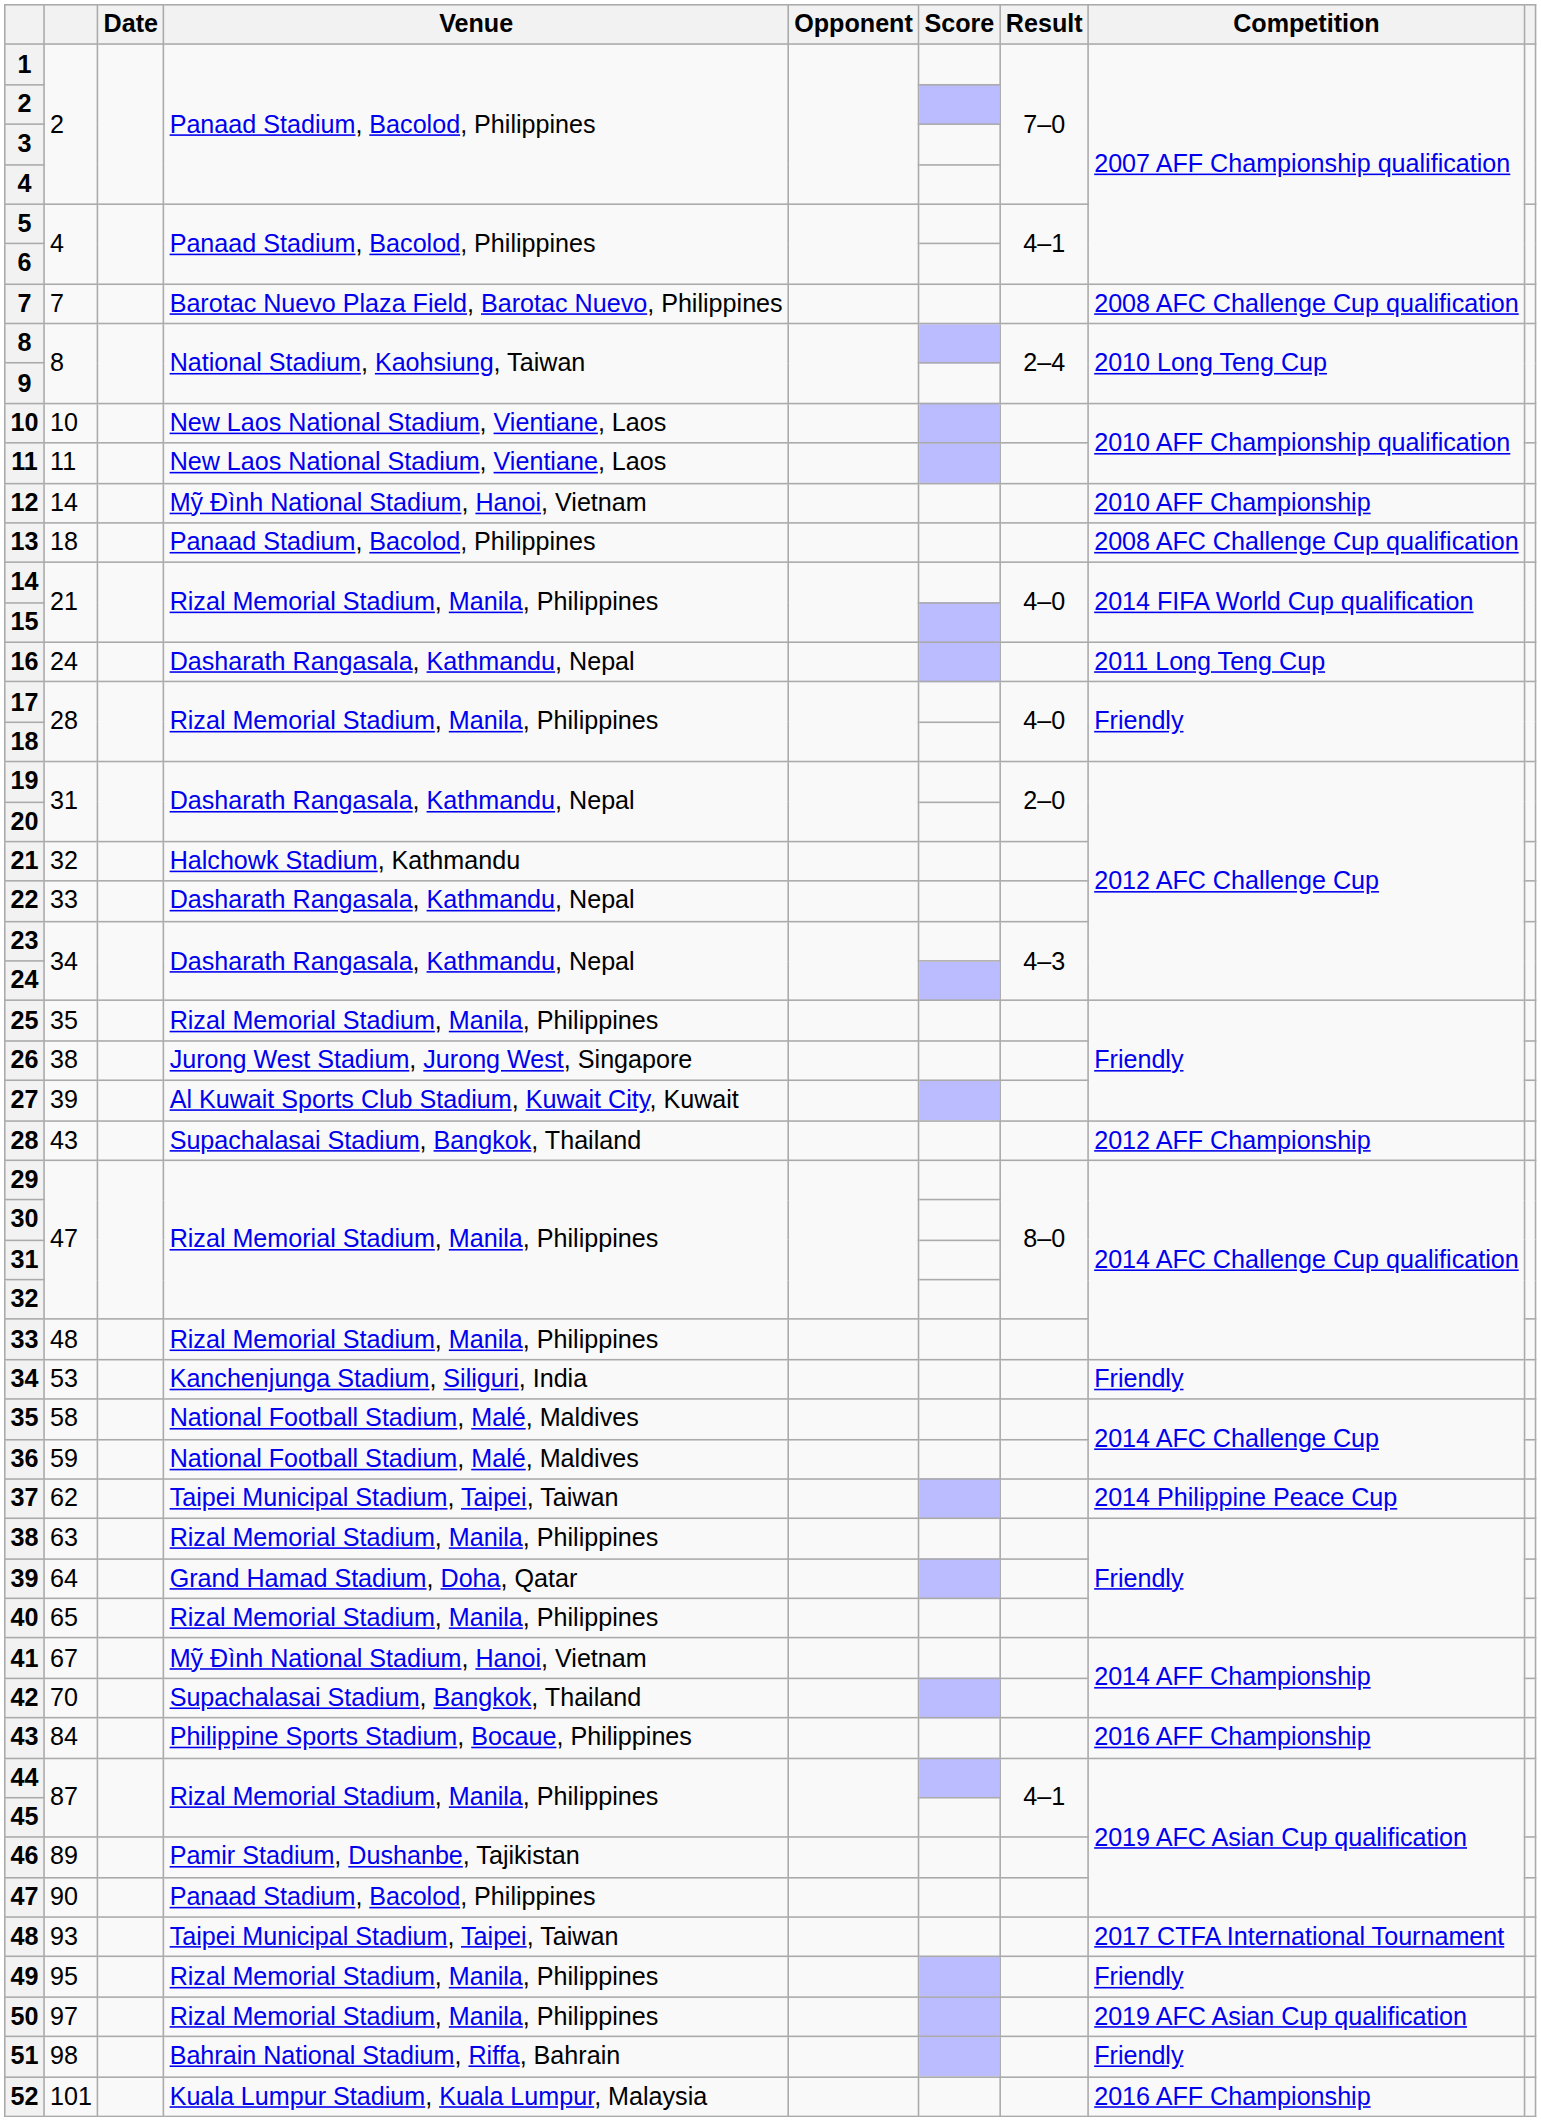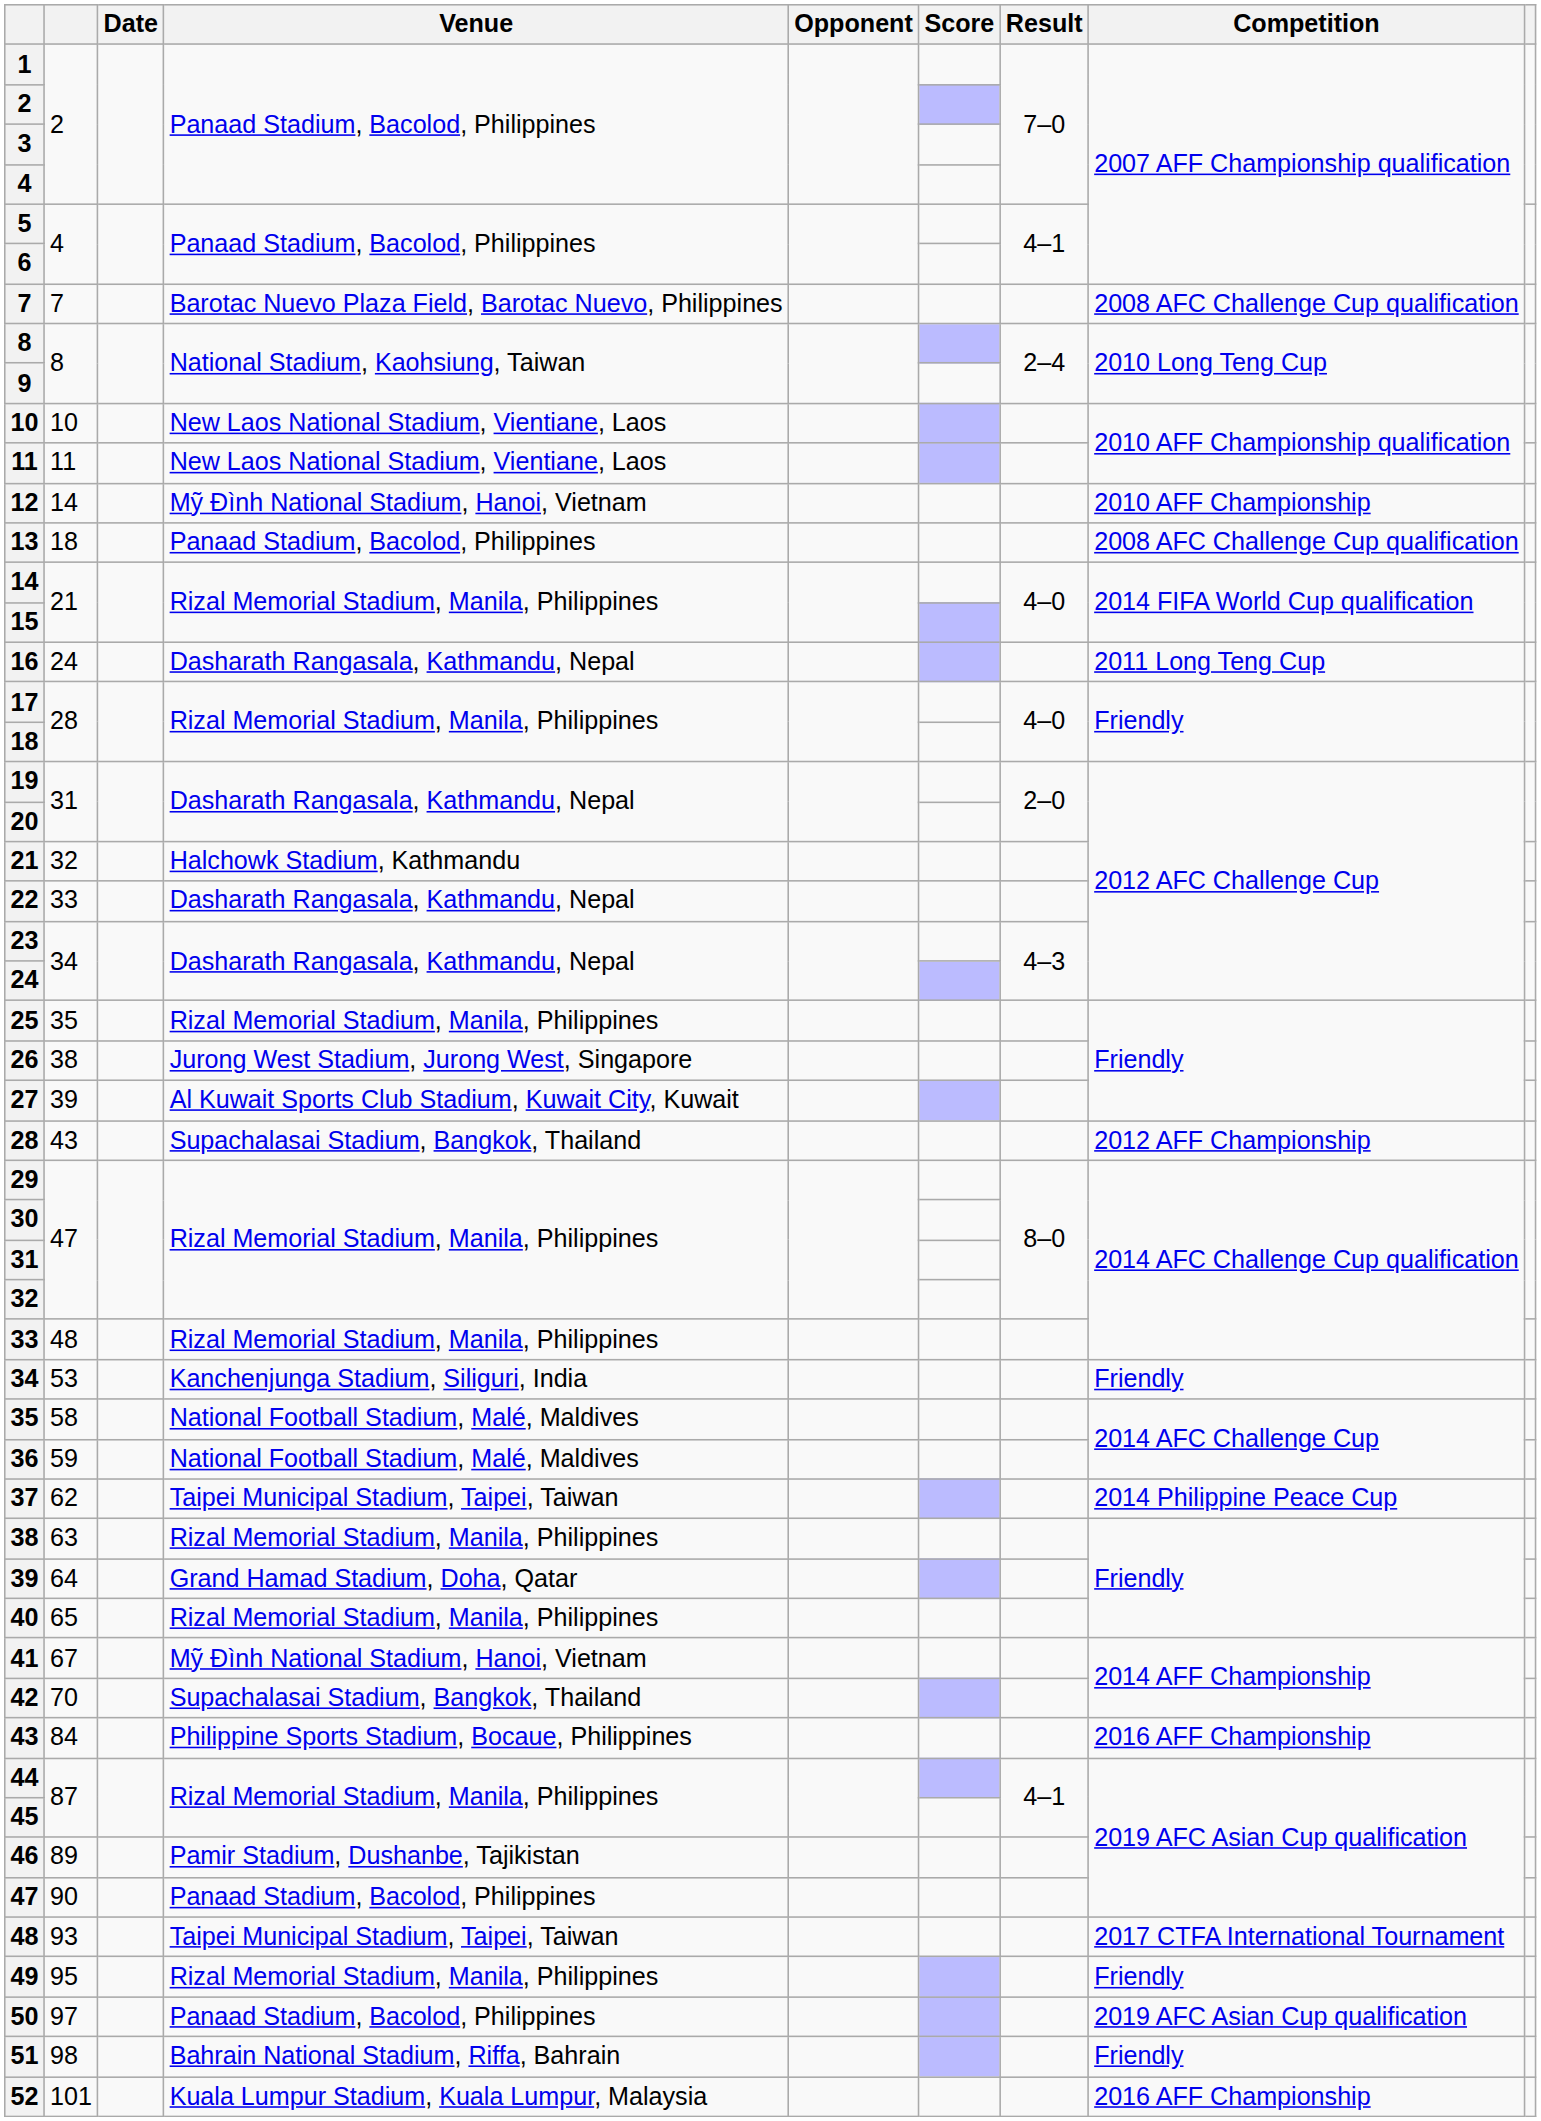 <table class="sortable wikitable plainrowheaders">
 <tr>
 <th scope="col"></th>
 <th scope="col"></th>
 <th scope="col">Date</th>
 <th scope="col">Venue</th>
 <th scope="col">Opponent</th>
 <th scope="col">Score</th>
 <th scope="col">Result</th>
 <th scope="col">Competition</th>
 <th class="unsortable"></th>
 </tr>
 <tr>
 <th scope="row">1</th>
 <td rowspan="4">2</td>
 <td rowspan="4"></td>
 <td rowspan="4"><a href='#'>Panaad Stadium</a>, <a href='#'>Bacolod</a>, Philippines</td>
 <td rowspan="4"></td>
 <td></td>
 <td rowspan="4" style="text-align:center;">7–0</td>
 <td rowspan="6"><a href='#'>2007 AFF Championship qualification</a></td>
 <td rowspan="4" align=center></td>
 </tr>
 <tr>
 <th scope="row">2</th>
 <td style="background: #BBBBFF;"></td>
 </tr>
 <tr>
 <th scope="row">3</th>
 <td></td>
 </tr>
 <tr>
 <th scope="row">4</th>
 <td></td>
 </tr>
 <tr>
 <th scope="row">5</th>
 <td rowspan="2">4</td>
 <td rowspan="2"></td>
 <td rowspan="2"><a href='#'>Panaad Stadium</a>, <a href='#'>Bacolod</a>, Philippines</td>
 <td rowspan="2"></td>
 <td></td>
 <td rowspan=2 style="text-align:center;">4–1</td>
 <td rowspan=2 align=center></td>
 </tr>
 <tr>
 <th scope="row">6</th>
 <td></td>
 </tr>
 <tr>
 <th scope="row">7</th>
 <td>7</td>
 <td></td>
 <td><a href='#'>Barotac Nuevo Plaza Field</a>, <a href='#'>Barotac Nuevo</a>, Philippines</td>
 <td></td>
 <td></td>
 <td></td>
 <td><a href='#'>2008 AFC Challenge Cup qualification</a></td>
 <td align=center></td>
 </tr>
 <tr>
 <th scope="row">8</th>
 <td rowspan="2">8</td>
 <td rowspan="2"></td>
 <td rowspan="2"><a href='#'>National Stadium</a>, <a href='#'>Kaohsiung</a>, Taiwan</td>
 <td rowspan="2"></td>
 <td style="background: #BBBBFF;"></td>
 <td rowspan=2 style="text-align:center;">2–4</td>
 <td rowspan=2><a href='#'>2010 Long Teng Cup</a></td>
 <td rowspan=2 align=center></td>
 </tr>
 <tr>
 <th scope="row">9</th>
 <td></td>
 </tr>
 <tr>
 <th scope="row">10</th>
 <td>10</td>
 <td></td>
 <td><a href='#'>New Laos National Stadium</a>, <a href='#'>Vientiane</a>, Laos</td>
 <td></td>
 <td style="background: #BBBBFF;"></td>
 <td></td>
 <td rowspan=2><a href='#'>2010 AFF Championship qualification</a></td>
 <td align=center></td>
 </tr>
 <tr>
 <th scope="row">11</th>
 <td>11</td>
 <td></td>
 <td><a href='#'>New Laos National Stadium</a>, <a href='#'>Vientiane</a>, Laos</td>
 <td></td>
 <td style="background: #BBBBFF;"></td>
 <td></td>
 <td align=center></td>
 </tr>
 <tr>
 <th scope="row">12</th>
 <td>14</td>
 <td></td>
 <td><a href='#'>Mỹ Đình National Stadium</a>, <a href='#'>Hanoi</a>, Vietnam</td>
 <td></td>
 <td></td>
 <td></td>
 <td><a href='#'>2010 AFF Championship</a></td>
 <td align=center></td>
 </tr>
 <tr>
 <th scope="row">13</th>
 <td>18</td>
 <td></td>
 <td><a href='#'>Panaad Stadium</a>, <a href='#'>Bacolod</a>, Philippines</td>
 <td></td>
 <td></td>
 <td></td>
 <td><a href='#'>2008 AFC Challenge Cup qualification</a></td>
 <td align=center></td>
 </tr>
 <tr>
 <th scope="row">14</th>
 <td rowspan="2">21</td>
 <td rowspan="2"></td>
 <td rowspan="2"><a href='#'>Rizal Memorial Stadium</a>, <a href='#'>Manila</a>, Philippines</td>
 <td rowspan="2"></td>
 <td></td>
 <td rowspan=2 style="text-align:center;">4–0</td>
 <td rowspan=2><a href='#'>2014 FIFA World Cup qualification</a></td>
 <td rowspan=2 align=center></td>
 </tr>
 <tr>
 <th scope="row">15</th>
 <td style="background: #BBBBFF;"></td>
 </tr>
 <tr>
 <th scope="row">16</th>
 <td>24</td>
 <td></td>
 <td><a href='#'>Dasharath Rangasala</a>, <a href='#'>Kathmandu</a>, Nepal</td>
 <td></td>
 <td style="background: #BBBBFF;"></td>
 <td></td>
 <td><a href='#'>2011 Long Teng Cup</a></td>
 <td align=center></td>
 </tr>
 <tr>
 <th scope="row">17</th>
 <td rowspan="2">28</td>
 <td rowspan="2"></td>
 <td rowspan="2"><a href='#'>Rizal Memorial Stadium</a>, <a href='#'>Manila</a>, Philippines</td>
 <td rowspan="2"></td>
 <td></td>
 <td rowspan=2 style="text-align:center;">4–0</td>
 <td rowspan=2><a href='#'>Friendly</a></td>
 <td rowspan=2 align=center></td>
 </tr>
 <tr>
 <th scope="row">18</th>
 <td></td>
 </tr>
 <tr>
 <th scope="row">19</th>
 <td rowspan="2">31</td>
 <td rowspan="2"></td>
 <td rowspan="2"><a href='#'>Dasharath Rangasala</a>, <a href='#'>Kathmandu</a>, Nepal</td>
 <td rowspan="2"></td>
 <td></td>
 <td rowspan=2 style="text-align:center;">2–0</td>
 <td rowspan=6><a href='#'>2012 AFC Challenge Cup</a></td>
 <td rowspan=2 align=center></td>
 </tr>
 <tr>
 <th scope="row">20</th>
 <td></td>
 </tr>
 <tr>
 <th scope="row">21</th>
 <td>32</td>
 <td></td>
 <td><a href='#'>Halchowk Stadium</a>, Kathmandu</td>
 <td></td>
 <td></td>
 <td></td>
 <td align=center></td>
 </tr>
 <tr>
 <th scope="row">22</th>
 <td>33</td>
 <td></td>
 <td><a href='#'>Dasharath Rangasala</a>, <a href='#'>Kathmandu</a>, Nepal</td>
 <td></td>
 <td></td>
 <td></td>
 <td align=center></td>
 </tr>
 <tr>
 <th scope="row">23</th>
 <td rowspan="2">34</td>
 <td rowspan="2"></td>
 <td rowspan="2"><a href='#'>Dasharath Rangasala</a>, <a href='#'>Kathmandu</a>, Nepal</td>
 <td rowspan="2"></td>
 <td></td>
 <td rowspan=2 style="text-align:center;">4–3</td>
 <td rowspan=2 align=center></td>
 </tr>
 <tr>
 <th scope="row">24</th>
 <td style="background: #BBBBFF;"></td>
 </tr>
 <tr>
 <th scope="row">25</th>
 <td>35</td>
 <td></td>
 <td><a href='#'>Rizal Memorial Stadium</a>, <a href='#'>Manila</a>, Philippines</td>
 <td></td>
 <td></td>
 <td></td>
 <td rowspan=3><a href='#'>Friendly</a></td>
 <td align=center></td>
 </tr>
 <tr>
 <th scope="row">26</th>
 <td>38</td>
 <td></td>
 <td><a href='#'>Jurong West Stadium</a>, <a href='#'>Jurong West</a>, Singapore</td>
 <td></td>
 <td></td>
 <td></td>
 <td align=center></td>
 </tr>
 <tr>
 <th scope="row">27</th>
 <td>39</td>
 <td></td>
 <td><a href='#'>Al Kuwait Sports Club Stadium</a>, <a href='#'>Kuwait City</a>, Kuwait</td>
 <td></td>
 <td style="background: #BBBBFF;"></td>
 <td></td>
 <td align=center></td>
 </tr>
 <tr>
 <th scope="row">28</th>
 <td>43</td>
 <td></td>
 <td><a href='#'>Supachalasai Stadium</a>, <a href='#'>Bangkok</a>, Thailand</td>
 <td></td>
 <td></td>
 <td></td>
 <td><a href='#'>2012 AFF Championship</a></td>
 <td align=center></td>
 </tr>
 <tr>
 <th scope="row">29</th>
 <td rowspan="4">47</td>
 <td rowspan="4"></td>
 <td rowspan="4"><a href='#'>Rizal Memorial Stadium</a>, <a href='#'>Manila</a>, Philippines</td>
 <td rowspan="4"></td>
 <td></td>
 <td rowspan=4 style="text-align:center;">8–0</td>
 <td rowspan=5><a href='#'>2014 AFC Challenge Cup qualification</a></td>
 <td rowspan=4 align=center></td>
 </tr>
 <tr>
 <th scope="row">30</th>
 <td></td>
 </tr>
 <tr>
 <th scope="row">31</th>
 <td></td>
 </tr>
 <tr>
 <th scope="row">32</th>
 <td></td>
 </tr>
 <tr>
 <th scope="row">33</th>
 <td>48</td>
 <td></td>
 <td><a href='#'>Rizal Memorial Stadium</a>, <a href='#'>Manila</a>, Philippines</td>
 <td></td>
 <td></td>
 <td></td>
 <td align=center></td>
 </tr>
 <tr>
 <th scope="row">34</th>
 <td>53</td>
 <td></td>
 <td><a href='#'>Kanchenjunga Stadium</a>, <a href='#'>Siliguri</a>, India</td>
 <td></td>
 <td></td>
 <td></td>
 <td><a href='#'>Friendly</a></td>
 <td align=center></td>
 </tr>
 <tr>
 <th scope="row">35</th>
 <td>58</td>
 <td></td>
 <td><a href='#'>National Football Stadium</a>, <a href='#'>Malé</a>, Maldives</td>
 <td></td>
 <td></td>
 <td></td>
 <td rowspan=2><a href='#'>2014 AFC Challenge Cup</a></td>
 <td align=center></td>
 </tr>
 <tr>
 <th scope="row">36</th>
 <td>59</td>
 <td></td>
 <td><a href='#'>National Football Stadium</a>, <a href='#'>Malé</a>, Maldives</td>
 <td></td>
 <td></td>
 <td></td>
 <td align=center></td>
 </tr>
 <tr>
 <th scope="row">37</th>
 <td>62</td>
 <td></td>
 <td><a href='#'>Taipei Municipal Stadium</a>, <a href='#'>Taipei</a>, Taiwan</td>
 <td></td>
 <td style="background: #BBBBFF;"></td>
 <td></td>
 <td><a href='#'>2014 Philippine Peace Cup</a></td>
 <td align=center></td>
 </tr>
 <tr>
 <th scope="row">38</th>
 <td>63</td>
 <td></td>
 <td><a href='#'>Rizal Memorial Stadium</a>, <a href='#'>Manila</a>, Philippines</td>
 <td></td>
 <td></td>
 <td></td>
 <td rowspan=3><a href='#'>Friendly</a></td>
 <td align=center></td>
 </tr>
 <tr>
 <th scope="row">39</th>
 <td>64</td>
 <td></td>
 <td><a href='#'>Grand Hamad Stadium</a>, <a href='#'>Doha</a>, Qatar</td>
 <td></td>
 <td style="background: #BBBBFF;"></td>
 <td></td>
 <td align=center></td>
 </tr>
 <tr>
 <th scope="row">40</th>
 <td>65</td>
 <td></td>
 <td><a href='#'>Rizal Memorial Stadium</a>, <a href='#'>Manila</a>, Philippines</td>
 <td></td>
 <td></td>
 <td></td>
 <td align=center></td>
 </tr>
 <tr>
 <th scope="row">41</th>
 <td>67</td>
 <td></td>
 <td><a href='#'>Mỹ Đình National Stadium</a>, <a href='#'>Hanoi</a>, Vietnam</td>
 <td></td>
 <td></td>
 <td></td>
 <td rowspan=2><a href='#'>2014 AFF Championship</a></td>
 <td align=center></td>
 </tr>
 <tr>
 <th scope="row">42</th>
 <td>70</td>
 <td></td>
 <td><a href='#'>Supachalasai Stadium</a>, <a href='#'>Bangkok</a>, Thailand</td>
 <td></td>
 <td style="background: #BBBBFF;"></td>
 <td></td>
 <td align=center></td>
 </tr>
 <tr>
 <th scope="row">43</th>
 <td>84</td>
 <td></td>
 <td><a href='#'>Philippine Sports Stadium</a>, <a href='#'>Bocaue</a>, Philippines</td>
 <td></td>
 <td></td>
 <td></td>
 <td><a href='#'>2016 AFF Championship</a></td>
 <td align=center></td>
 </tr>
 <tr>
 <th scope="row">44</th>
 <td rowspan="2">87</td>
 <td rowspan="2"></td>
 <td rowspan="2"><a href='#'>Rizal Memorial Stadium</a>, <a href='#'>Manila</a>, Philippines</td>
 <td rowspan="2"></td>
 <td style="background: #BBBBFF;"></td>
 <td rowspan=2 style="text-align:center;">4–1</td>
 <td rowspan=4><a href='#'>2019 AFC Asian Cup qualification</a></td>
 <td rowspan=2 align=center></td>
 </tr>
 <tr>
 <th scope="row">45</th>
 <td></td>
 </tr>
 <tr>
 <th scope="row">46</th>
 <td>89</td>
 <td></td>
 <td><a href='#'>Pamir Stadium</a>, <a href='#'>Dushanbe</a>, Tajikistan</td>
 <td></td>
 <td></td>
 <td></td>
 <td align=center></td>
 </tr>
 <tr>
 <th scope="row">47</th>
 <td>90</td>
 <td></td>
 <td><a href='#'>Panaad Stadium</a>, <a href='#'>Bacolod</a>, Philippines</td>
 <td></td>
 <td></td>
 <td></td>
 <td align=center></td>
 </tr>
 <tr>
 <th scope="row">48</th>
 <td>93</td>
 <td></td>
 <td><a href='#'>Taipei Municipal Stadium</a>, <a href='#'>Taipei</a>, Taiwan</td>
 <td></td>
 <td></td>
 <td></td>
 <td><a href='#'>2017 CTFA International Tournament</a></td>
 <td align=center></td>
 </tr>
 <tr>
 <th scope="row">49</th>
 <td>95</td>
 <td></td>
 <td><a href='#'>Rizal Memorial Stadium</a>, <a href='#'>Manila</a>, Philippines</td>
 <td></td>
 <td style="background: #BBBBFF;"></td>
 <td></td>
 <td><a href='#'>Friendly</a></td>
 <td align=center></td>
 </tr>
 <tr>
 <th scope="row">50</th>
 <td>97</td>
 <td></td>
-<td><a href='#'>Rizal Memorial Stadium</a>, <a href='#'>Manila</a>, Philippines</td>
+<td><a href='#'>Panaad Stadium</a>, <a href='#'>Bacolod</a>, Philippines</td>
 <td></td>
 <td style="background: #BBBBFF;"></td>
 <td></td>
 <td><a href='#'>2019 AFC Asian Cup qualification</a></td>
 <td align=center></td>
 </tr>
 <tr>
 <th scope="row">51</th>
 <td>98</td>
 <td></td>
 <td><a href='#'>Bahrain National Stadium</a>, <a href='#'>Riffa</a>, Bahrain</td>
 <td></td>
 <td style="background: #BBBBFF;"></td>
 <td></td>
 <td><a href='#'>Friendly</a></td>
 <td align=center></td>
 </tr>
 <tr>
 <th scope="row">52</th>
 <td>101</td>
 <td></td>
 <td><a href='#'>Kuala Lumpur Stadium</a>, <a href='#'>Kuala Lumpur</a>, Malaysia</td>
 <td></td>
 <td></td>
 <td></td>
 <td><a href='#'>2016 AFF Championship</a></td>
 <td align=center></td>
 </tr>
 </table>
